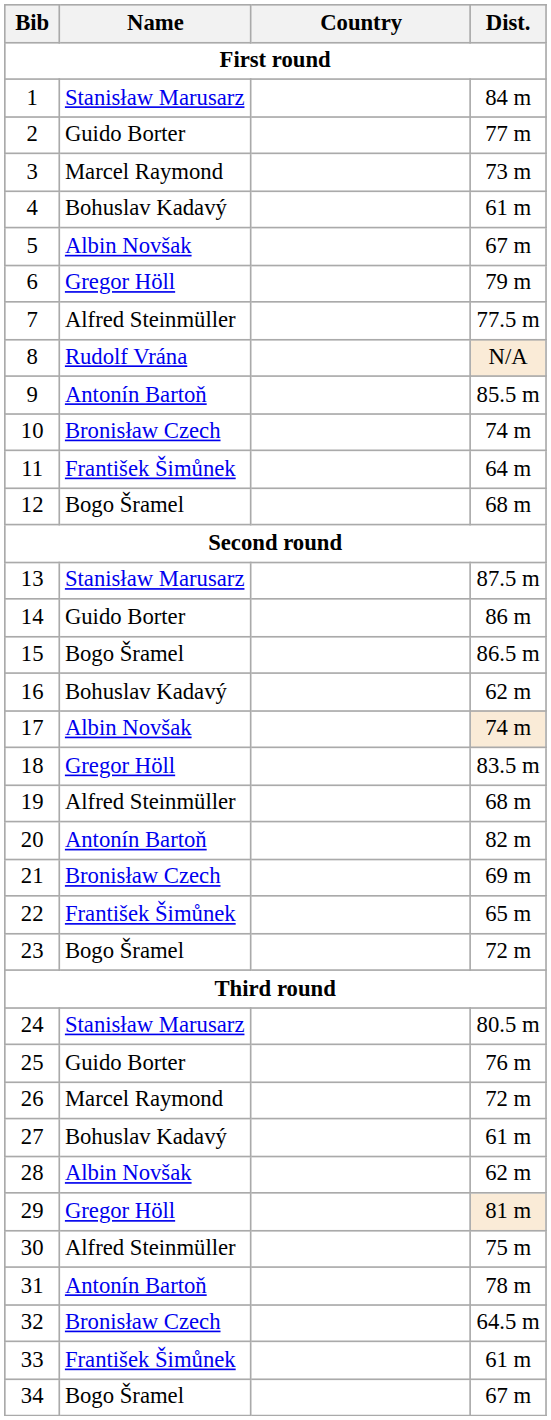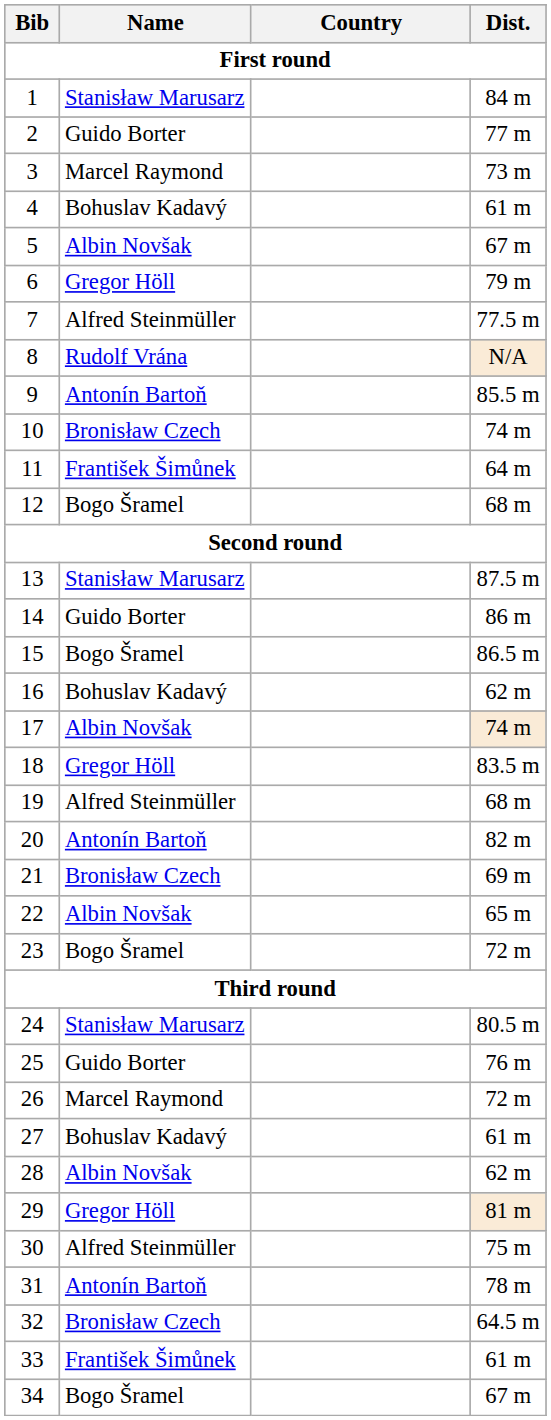 <table class="wikitable sortable" style="background:#fff; font-size:86%; width:26%; line-height:16px; border:grey solid 1px; border-collapse:collapse;">
 <tr>
 <th width="30">Bib</th>
 <th width="135">Name</th>
 <th width="169">Country</th>
 <th width="45">Dist.</th>
 </tr>
 <tr>
 <td colspan=4 align=center><strong>First round</strong></td>
 </tr>
 <tr>
 <td align=center>1</td>
 <td><a href='#'>Stanisław Marusarz</a></td>
 <td></td>
 <td align=center>84 m</td>
 </tr>
 <tr>
 <td align=center>2</td>
 <td>Guido Borter</td>
 <td></td>
 <td align=center>77 m</td>
 </tr>
 <tr>
 <td align=center>3</td>
 <td>Marcel Raymond</td>
 <td></td>
 <td align=center>73 m</td>
 </tr>
 <tr>
 <td align=center>4</td>
 <td>Bohuslav Kadavý</td>
 <td></td>
 <td align=center>61 m</td>
 </tr>
 <tr>
 <td align=center>5</td>
 <td><a href='#'>Albin Novšak</a></td>
 <td></td>
 <td align=center>67 m</td>
 </tr>
 <tr>
 <td align=center>6</td>
 <td><a href='#'>Gregor Höll</a></td>
 <td></td>
 <td align=center>79 m</td>
 </tr>
 <tr>
 <td align=center>7</td>
 <td>Alfred Steinmüller</td>
 <td></td>
 <td align=center>77.5 m</td>
 </tr>
 <tr>
 <td align=center>8</td>
 <td><a href='#'>Rudolf Vrána</a></td>
 <td></td>
 <td align=center bgcolor=#FAEBD7>N/A</td>
 </tr>
 <tr>
 <td align=center>9</td>
 <td><a href='#'>Antonín Bartoň</a></td>
 <td></td>
 <td align=center>85.5 m</td>
 </tr>
 <tr>
 <td align=center>10</td>
 <td><a href='#'>Bronisław Czech</a></td>
 <td></td>
 <td align=center>74 m</td>
 </tr>
 <tr>
 <td align=center>11</td>
 <td><a href='#'>František Šimůnek</a></td>
 <td></td>
 <td align=center>64 m</td>
 </tr>
 <tr>
 <td align=center>12</td>
 <td>Bogo Šramel</td>
 <td></td>
 <td align=center>68 m</td>
 </tr>
 <tr>
 <td colspan=4 align=center><strong>Second round</strong></td>
 </tr>
 <tr>
 <td align=center>13</td>
 <td><a href='#'>Stanisław Marusarz</a></td>
 <td></td>
 <td align=center>87.5 m</td>
 </tr>
 <tr>
 <td align=center>14</td>
 <td>Guido Borter</td>
 <td></td>
 <td align=center>86 m</td>
 </tr>
 <tr>
 <td align=center>15</td>
 <td>Bogo Šramel</td>
 <td></td>
 <td align=center>86.5 m</td>
 </tr>
 <tr>
 <td align=center>16</td>
 <td>Bohuslav Kadavý</td>
 <td></td>
 <td align=center>62 m</td>
 </tr>
 <tr>
 <td align=center>17</td>
 <td><a href='#'>Albin Novšak</a></td>
 <td></td>
 <td align=center bgcolor=#FAEBD7>74 m</td>
 </tr>
 <tr>
 <td align=center>18</td>
 <td><a href='#'>Gregor Höll</a></td>
 <td></td>
 <td align=center>83.5 m</td>
 </tr>
 <tr>
 <td align=center>19</td>
 <td>Alfred Steinmüller</td>
 <td></td>
 <td align=center>68 m</td>
 </tr>
 <tr>
 <td align=center>20</td>
 <td><a href='#'>Antonín Bartoň</a></td>
 <td></td>
 <td align=center>82 m</td>
 </tr>
 <tr>
 <td align=center>21</td>
 <td><a href='#'>Bronisław Czech</a></td>
 <td></td>
 <td align=center>69 m</td>
 </tr>
 <tr>
 <td align=center>22</td>
-<td><a href='#'>František Šimůnek</a></td>
+<td><a href='#'>Albin Novšak</a></td>
 <td></td>
 <td align=center>65 m</td>
 </tr>
 <tr>
 <td align=center>23</td>
 <td>Bogo Šramel</td>
 <td></td>
 <td align=center>72 m</td>
 </tr>
 <tr>
 <td colspan=4 align=center><strong>Third round</strong></td>
 </tr>
 <tr>
 <td align=center>24</td>
 <td><a href='#'>Stanisław Marusarz</a></td>
 <td></td>
 <td align=center>80.5 m</td>
 </tr>
 <tr>
 <td align=center>25</td>
 <td>Guido Borter</td>
 <td></td>
 <td align=center>76 m</td>
 </tr>
 <tr>
 <td align=center>26</td>
 <td>Marcel Raymond</td>
 <td></td>
 <td align=center>72 m</td>
 </tr>
 <tr>
 <td align=center>27</td>
 <td>Bohuslav Kadavý</td>
 <td></td>
 <td align=center>61 m</td>
 </tr>
 <tr>
 <td align=center>28</td>
 <td><a href='#'>Albin Novšak</a></td>
 <td></td>
 <td align=center>62 m</td>
 </tr>
 <tr>
 <td align=center>29</td>
 <td><a href='#'>Gregor Höll</a></td>
 <td></td>
 <td align=center bgcolor=#FAEBD7>81 m</td>
 </tr>
 <tr>
 <td align=center>30</td>
 <td>Alfred Steinmüller</td>
 <td></td>
 <td align=center>75 m</td>
 </tr>
 <tr>
 <td align=center>31</td>
 <td><a href='#'>Antonín Bartoň</a></td>
 <td></td>
 <td align=center>78 m</td>
 </tr>
 <tr>
 <td align=center>32</td>
 <td><a href='#'>Bronisław Czech</a></td>
 <td></td>
 <td align=center>64.5 m</td>
 </tr>
 <tr>
 <td align=center>33</td>
 <td><a href='#'>František Šimůnek</a></td>
 <td></td>
 <td align=center>61 m</td>
 </tr>
 <tr>
 <td align=center>34</td>
 <td>Bogo Šramel</td>
 <td></td>
 <td align=center>67 m</td>
 </tr>
 </table>
